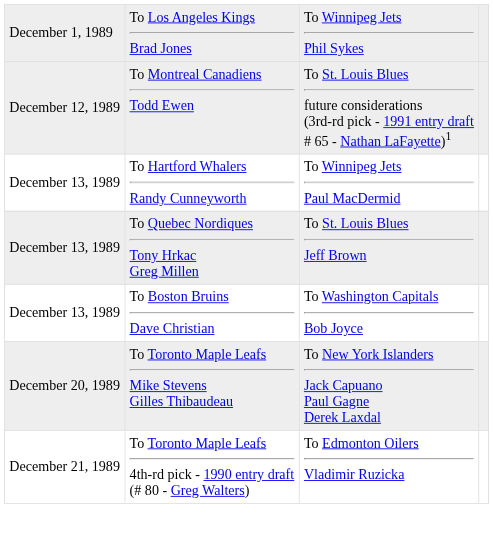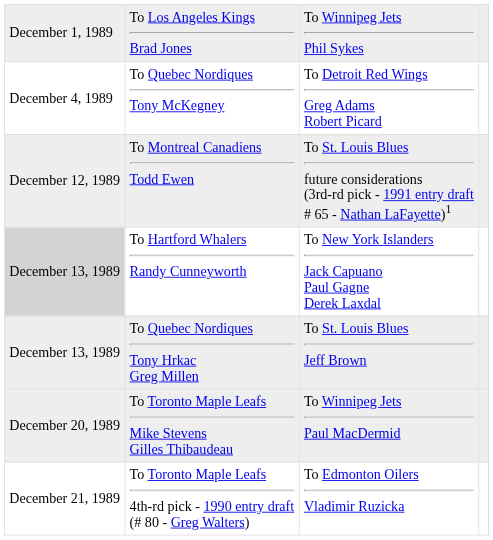 <table border=1 style="border-collapse:collapse" bordercolor="#DFDFDF"  cellpadding="5">
 <tr bgcolor="#eeeeee">
 <td>December 1, 1989</td>
 <td valign="top">To <a href='#'>Los Angeles Kings</a><hr><a href='#'>Brad Jones</a></td>
 <td valign="top">To <a href='#'>Winnipeg Jets</a><hr><a href='#'>Phil Sykes</a></td>
+<td></td>
+</tr>
+<tr>
+<td>December 4, 1989</td>
+<td valign="top">To <a href='#'>Quebec Nordiques</a><hr><a href='#'>Tony McKegney</a></td>
+<td valign="top">To <a href='#'>Detroit Red Wings</a><hr><a href='#'>Greg Adams</a><br><a href='#'>Robert Picard</a></td>
 <td></td>
 </tr>
 <tr>
 </tr>
 <tr bgcolor="#eeeeee">
 <td>December 12, 1989</td>
 <td valign="top">To <a href='#'>Montreal Canadiens</a><hr><a href='#'>Todd Ewen</a></td>
 <td valign="top">To <a href='#'>St. Louis Blues</a><hr>future considerations<br>(3rd-rd pick - <a href='#'>1991 entry draft</a><br># 65 - <a href='#'>Nathan LaFayette</a>)<sup>1</sup></td>
 <td></td>
 </tr>
 <tr>
-<td>December 13, 1989</td>
+<td style="background: lightgrey;">December 13, 1989</td>
 <td valign="top">To <a href='#'>Hartford Whalers</a><hr><a href='#'>Randy Cunneyworth</a></td>
-<td valign="top">To <a href='#'>Winnipeg Jets</a><hr><a href='#'>Paul MacDermid</a></td>
+<td valign="top">To <a href='#'>New York Islanders</a><hr><a href='#'>Jack Capuano</a><br><a href='#'>Paul Gagne</a><br><a href='#'>Derek Laxdal</a></td>
 <td></td>
 </tr>
 <tr>
 </tr>
 <tr bgcolor="#eeeeee">
 <td>December 13, 1989</td>
 <td valign="top">To <a href='#'>Quebec Nordiques</a><hr><a href='#'>Tony Hrkac</a><br><a href='#'>Greg Millen</a></td>
 <td valign="top">To <a href='#'>St. Louis Blues</a><hr><a href='#'>Jeff Brown</a></td>
 <td></td>
 </tr>
-<tr>
-<td>December 13, 1989</td>
-<td valign="top">To <a href='#'>Boston Bruins</a><hr><a href='#'>Dave Christian</a></td>
-<td valign="top">To <a href='#'>Washington Capitals</a><hr><a href='#'>Bob Joyce</a></td>
-<td></td>
-</tr>
 <tr bgcolor="#eeeeee">
 <td>December 20, 1989</td>
 <td valign="top">To <a href='#'>Toronto Maple Leafs</a><hr><a href='#'>Mike Stevens</a><br><a href='#'>Gilles Thibaudeau</a></td>
-<td valign="top">To <a href='#'>New York Islanders</a><hr><a href='#'>Jack Capuano</a><br><a href='#'>Paul Gagne</a><br><a href='#'>Derek Laxdal</a></td>
+<td valign="top">To <a href='#'>Winnipeg Jets</a><hr><a href='#'>Paul MacDermid</a></td>
 <td></td>
 </tr>
 <tr>
 <td>December 21, 1989</td>
 <td valign="top">To <a href='#'>Toronto Maple Leafs</a><hr>4th-rd pick - <a href='#'>1990 entry draft</a><br>(# 80 - <a href='#'>Greg Walters</a>)</td>
 <td valign="top">To <a href='#'>Edmonton Oilers</a><hr><a href='#'>Vladimir Ruzicka</a></td>
 <td></td>
 </tr>
 </table>
